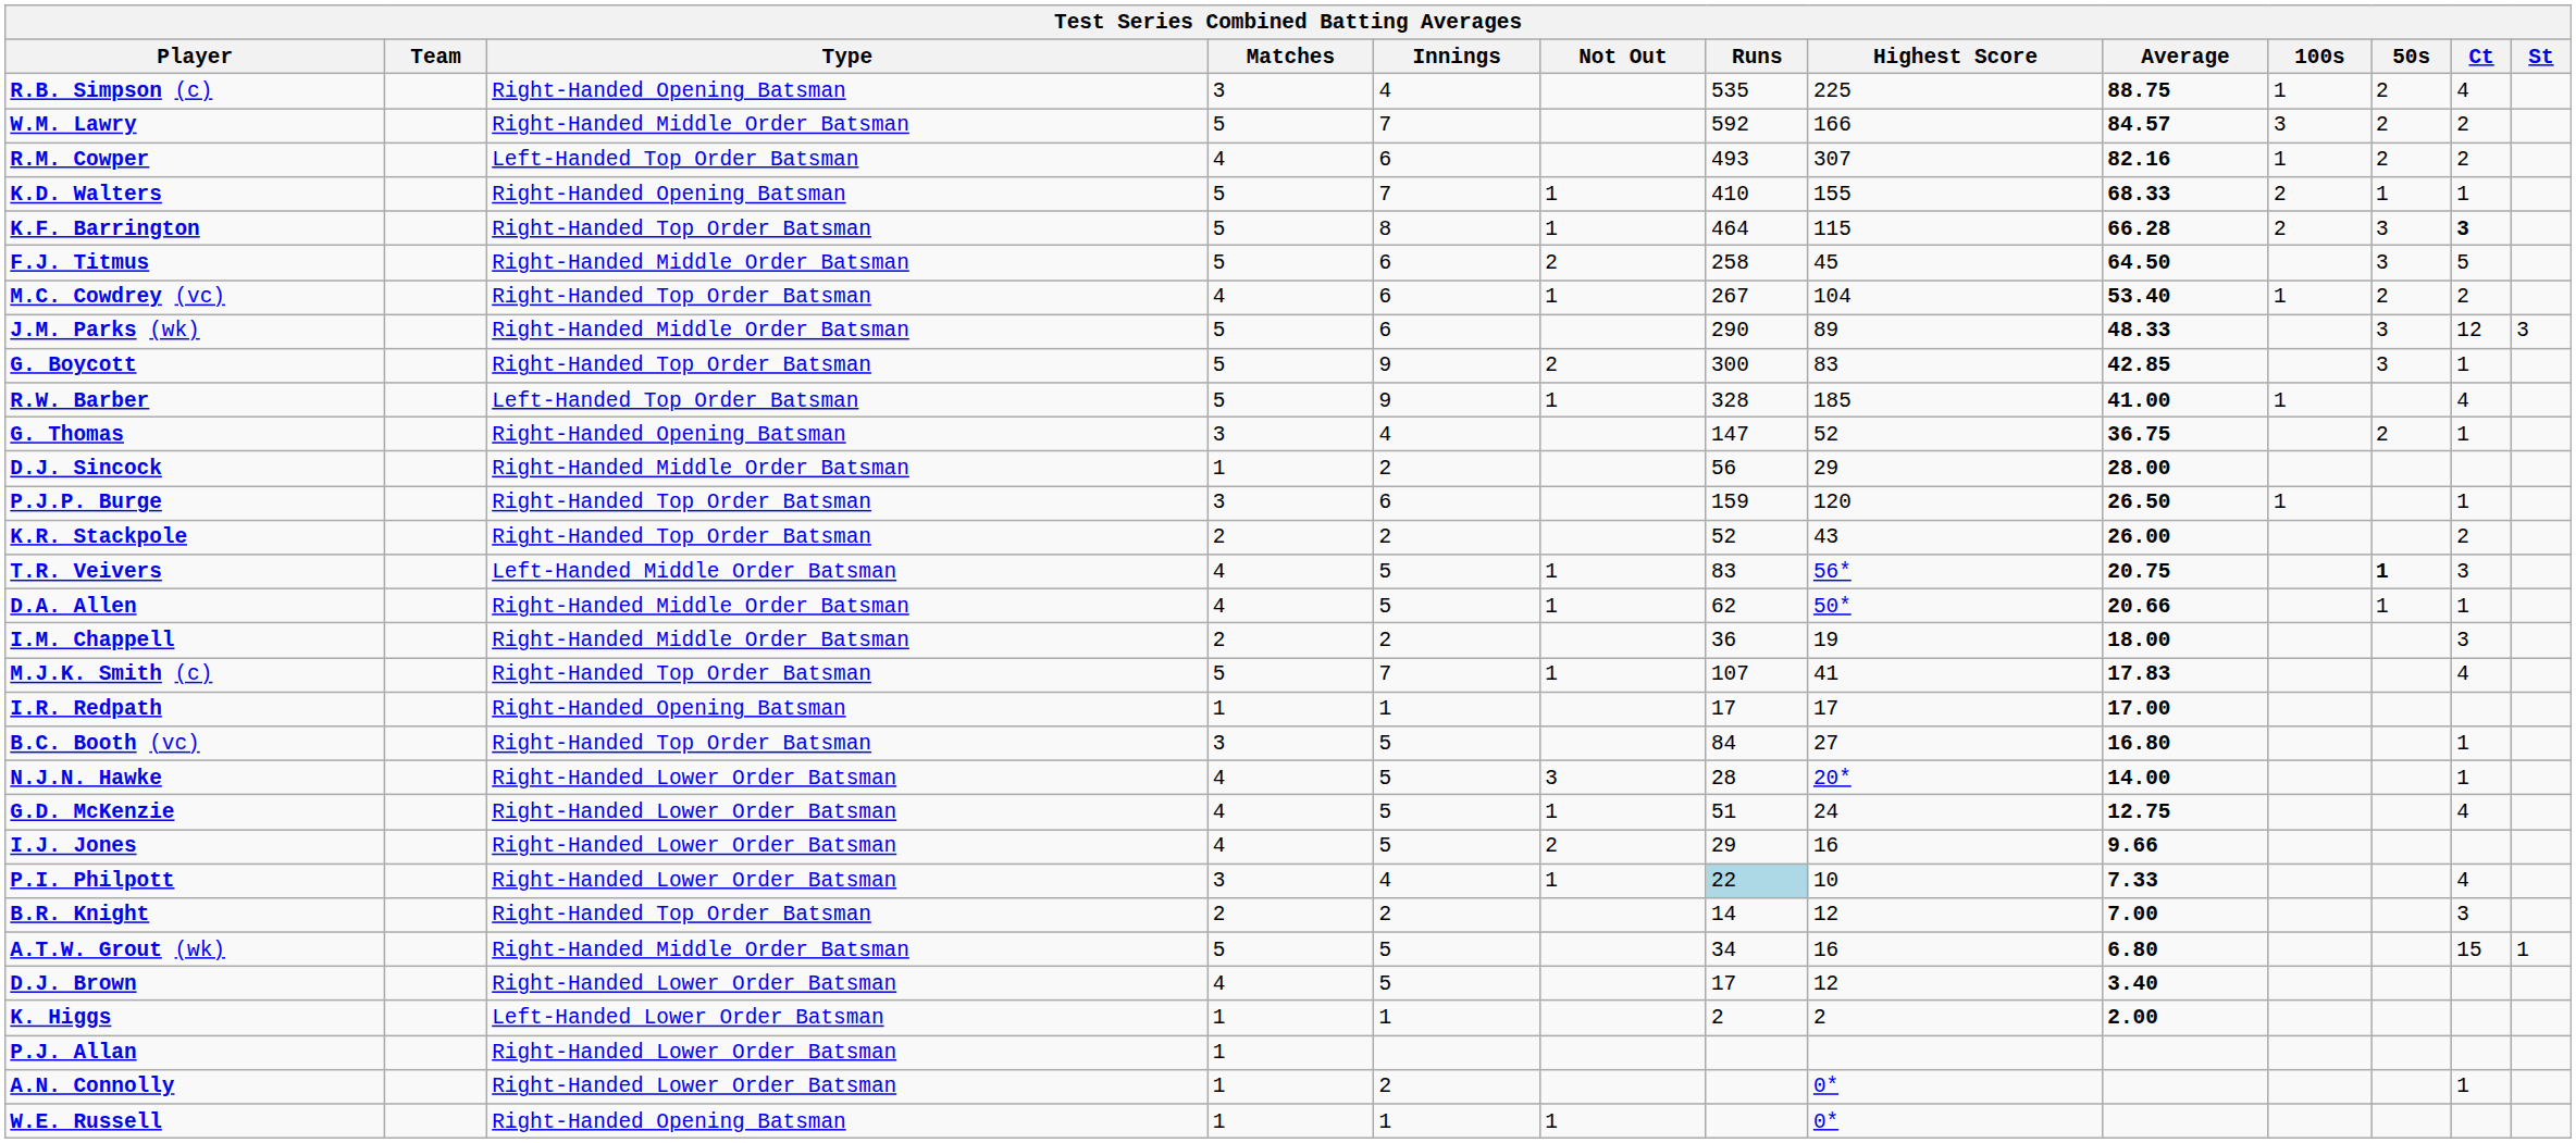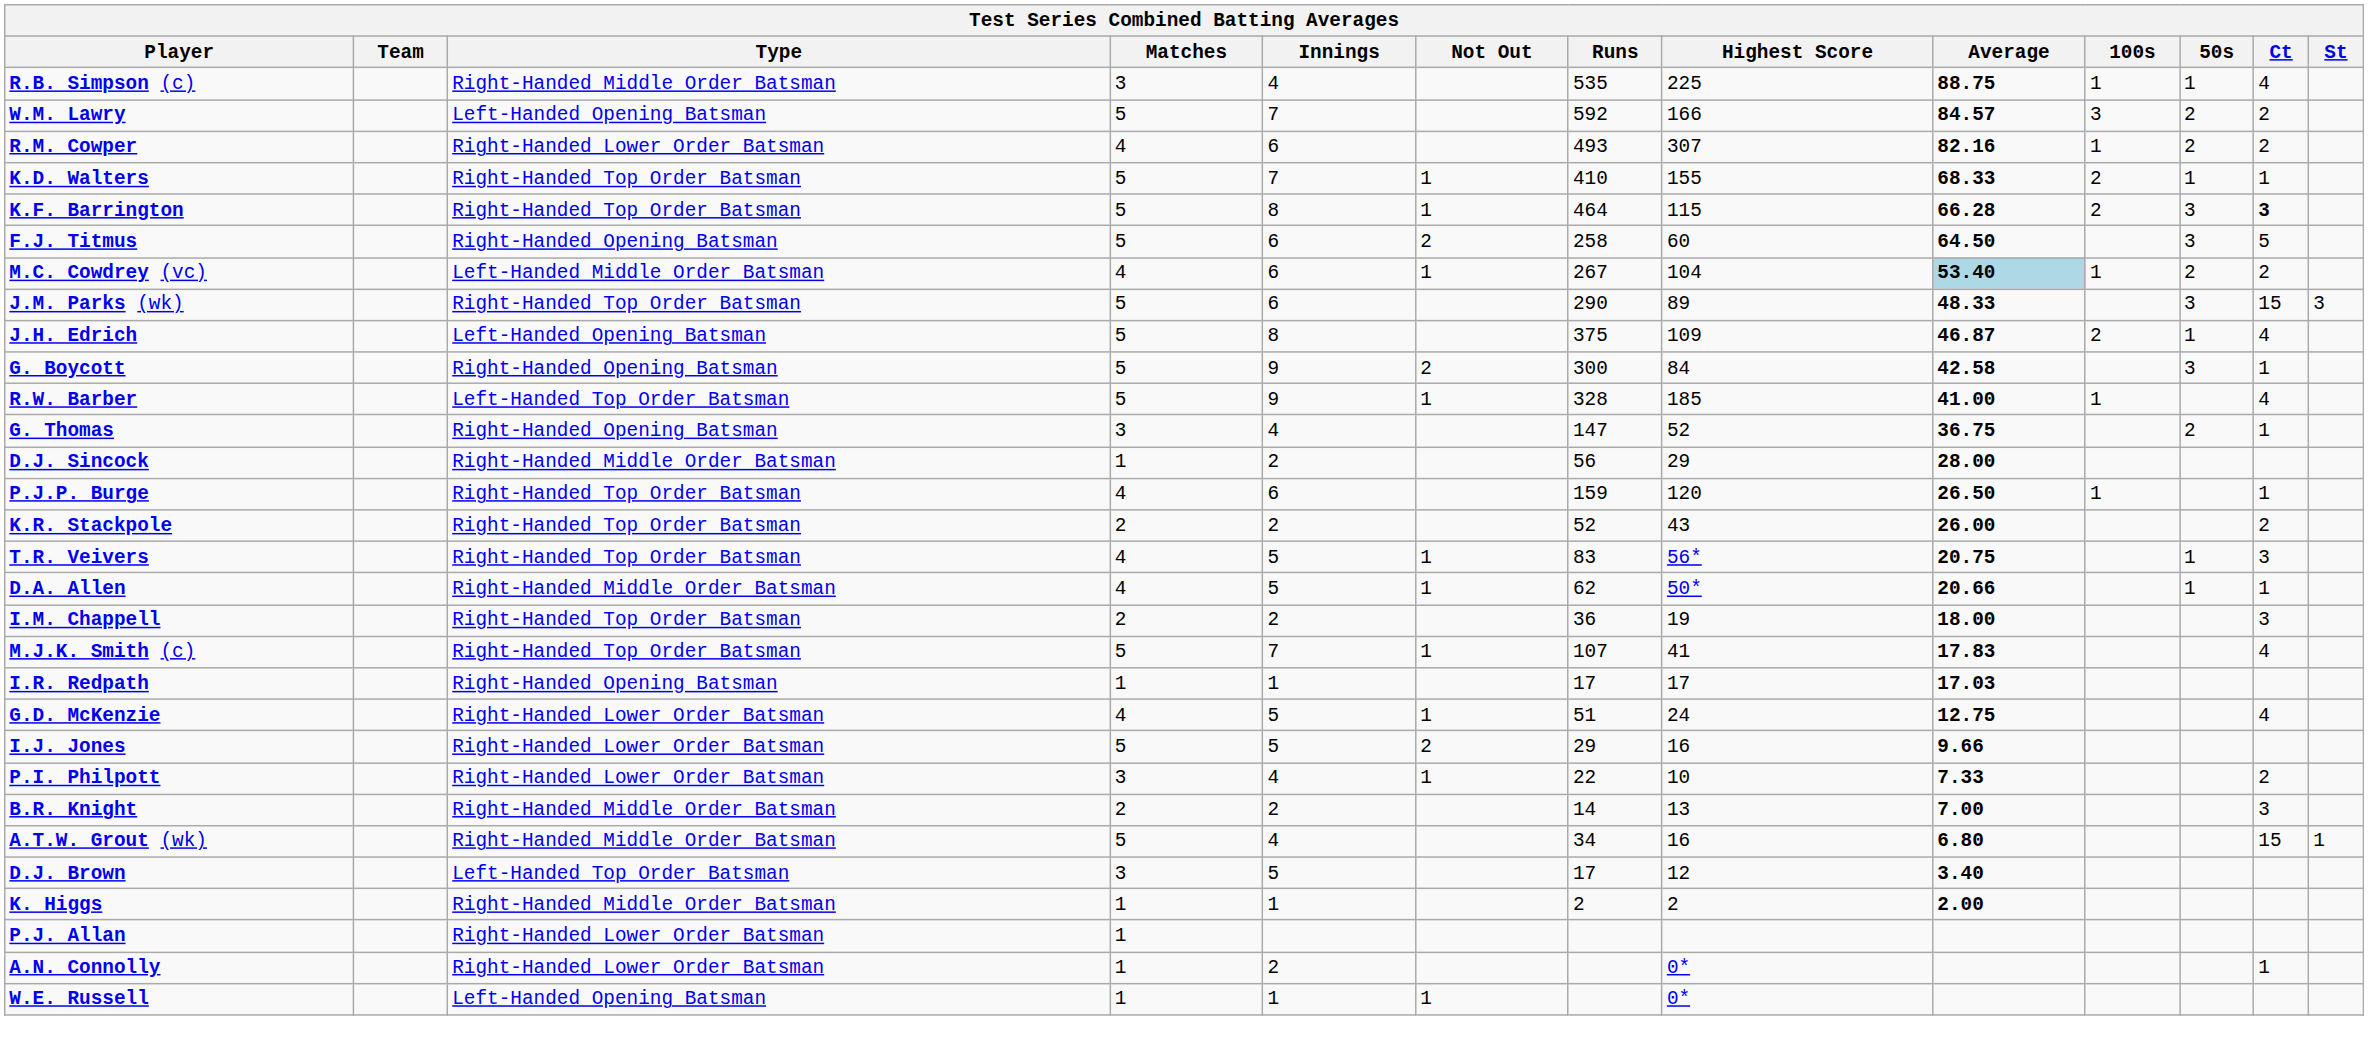 <table class="wikitable" style="width:100%;">
 <tr>
 <th colspan=13>Test Series Combined Batting Averages</th>
 </tr>
 <tr>
 <th>Player</th>
 <th>Team</th>
 <th>Type</th>
 <th>Matches</th>
 <th>Innings</th>
 <th>Not Out</th>
 <th>Runs</th>
 <th>Highest Score</th>
 <th>Average</th>
 <th>100s</th>
 <th>50s</th>
 <th><a href='#'>Ct</a></th>
 <th><a href='#'>St</a></th>
 </tr>
 <tr align=left>
 <td><strong><a href='#'>R.B. Simpson</a></strong> <a href='#'>(c)</a></td>
 <td></td>
-<td><a href='#'>Right-Handed Opening Batsman</a></td>
+<td><a href='#'>Right-Handed Middle Order Batsman</a></td>
 <td>3</td>
 <td>4</td>
 <td></td>
 <td>535</td>
 <td>225</td>
 <td><strong>88.75</strong></td>
 <td>1</td>
-<td>2</td>
+<td>1</td>
 <td>4</td>
 <td></td>
 </tr>
 <tr align=left>
 <td><strong><a href='#'>W.M. Lawry</a></strong></td>
 <td></td>
-<td><a href='#'>Right-Handed Middle Order Batsman</a></td>
+<td><a href='#'>Left-Handed Opening Batsman</a></td>
 <td>5</td>
 <td>7</td>
 <td></td>
 <td>592</td>
 <td>166</td>
 <td><strong>84.57</strong></td>
 <td>3</td>
 <td>2</td>
 <td>2</td>
 <td></td>
 </tr>
 <tr align=left>
 <td><strong><a href='#'>R.M. Cowper</a></strong></td>
 <td></td>
-<td><a href='#'>Left-Handed Top Order Batsman</a></td>
+<td><a href='#'>Right-Handed Lower Order Batsman</a></td>
 <td>4</td>
 <td>6</td>
 <td></td>
 <td>493</td>
 <td>307</td>
 <td><strong>82.16</strong></td>
 <td>1</td>
 <td>2</td>
 <td>2</td>
 <td></td>
 </tr>
 <tr align=left>
 <td><strong><a href='#'>K.D. Walters</a></strong></td>
 <td></td>
-<td><a href='#'>Right-Handed Opening Batsman</a></td>
+<td><a href='#'>Right-Handed Top Order Batsman</a></td>
 <td>5</td>
 <td>7</td>
 <td>1</td>
 <td>410</td>
 <td>155</td>
 <td><strong>68.33</strong></td>
 <td>2</td>
 <td>1</td>
 <td>1</td>
 <td></td>
 </tr>
 <tr align=left>
 <td><strong><a href='#'>K.F. Barrington</a></strong></td>
 <td></td>
 <td><a href='#'>Right-Handed Top Order Batsman</a></td>
 <td>5</td>
 <td>8</td>
 <td>1</td>
 <td>464</td>
 <td>115</td>
 <td><strong>66.28</strong></td>
 <td>2</td>
 <td>3</td>
 <td><strong>3</strong></td>
 <td></td>
 </tr>
 <tr align=left>
 <td><strong><a href='#'>F.J. Titmus</a></strong></td>
 <td></td>
-<td><a href='#'>Right-Handed Middle Order Batsman</a></td>
+<td><a href='#'>Right-Handed Opening Batsman</a></td>
 <td>5</td>
 <td>6</td>
 <td>2</td>
 <td>258</td>
-<td>45</td>
+<td>60</td>
 <td><strong>64.50</strong></td>
 <td></td>
 <td>3</td>
 <td>5</td>
 <td></td>
 </tr>
 <tr align=left>
 <td><strong><a href='#'>M.C. Cowdrey</a></strong> <a href='#'>(vc)</a></td>
 <td></td>
-<td><a href='#'>Right-Handed Top Order Batsman</a></td>
+<td><a href='#'>Left-Handed Middle Order Batsman</a></td>
 <td>4</td>
 <td>6</td>
 <td>1</td>
 <td>267</td>
 <td>104</td>
-<td><strong>53.40</strong></td>
+<td style="background: lightblue;"><strong>53.40</strong></td>
 <td>1</td>
 <td>2</td>
 <td>2</td>
 <td></td>
 </tr>
 <tr align=left>
 <td><strong><a href='#'>J.M. Parks</a></strong> <a href='#'>(wk)</a></td>
 <td></td>
-<td><a href='#'>Right-Handed Middle Order Batsman</a></td>
+<td><a href='#'>Right-Handed Top Order Batsman</a></td>
 <td>5</td>
 <td>6</td>
 <td></td>
 <td>290</td>
 <td>89</td>
 <td><strong>48.33</strong></td>
 <td></td>
 <td>3</td>
-<td>12</td>
+<td>15</td>
 <td>3</td>
+</tr>
+<tr align=left>
+<td><strong><a href='#'>J.H. Edrich</a></strong></td>
+<td></td>
+<td><a href='#'>Left-Handed Opening Batsman</a></td>
+<td>5</td>
+<td>8</td>
+<td></td>
+<td>375</td>
+<td>109</td>
+<td><strong>46.87</strong></td>
+<td>2</td>
+<td>1</td>
+<td>4</td>
+<td></td>
 </tr>
 <tr align=left>
 <td><strong><a href='#'>G. Boycott</a></strong></td>
 <td></td>
-<td><a href='#'>Right-Handed Top Order Batsman</a></td>
+<td><a href='#'>Right-Handed Opening Batsman</a></td>
 <td>5</td>
 <td>9</td>
 <td>2</td>
 <td>300</td>
-<td>83</td>
-<td><strong>42.85</strong></td>
+<td>84</td>
+<td><strong>42.58</strong></td>
 <td></td>
 <td>3</td>
 <td>1</td>
 <td></td>
 </tr>
 <tr align=left>
 <td><strong><a href='#'>R.W. Barber</a></strong></td>
 <td></td>
 <td><a href='#'>Left-Handed Top Order Batsman</a></td>
 <td>5</td>
 <td>9</td>
 <td>1</td>
 <td>328</td>
 <td>185</td>
 <td><strong>41.00</strong></td>
 <td>1</td>
 <td></td>
 <td>4</td>
 <td></td>
 </tr>
 <tr align=left>
 <td><strong><a href='#'>G. Thomas</a></strong></td>
 <td></td>
 <td><a href='#'>Right-Handed Opening Batsman</a></td>
 <td>3</td>
 <td>4</td>
 <td></td>
 <td>147</td>
 <td>52</td>
 <td><strong>36.75</strong></td>
 <td></td>
 <td>2</td>
 <td>1</td>
 <td></td>
 </tr>
 <tr align=left>
 <td><strong><a href='#'>D.J. Sincock</a></strong></td>
 <td></td>
 <td><a href='#'>Right-Handed Middle Order Batsman</a></td>
 <td>1</td>
 <td>2</td>
 <td></td>
 <td>56</td>
 <td>29</td>
 <td><strong>28.00</strong></td>
 <td></td>
 <td></td>
 <td></td>
 <td></td>
 </tr>
 <tr align=left>
 <td><strong><a href='#'>P.J.P. Burge</a></strong></td>
 <td></td>
 <td><a href='#'>Right-Handed Top Order Batsman</a></td>
-<td>3</td>
+<td>4</td>
 <td>6</td>
 <td></td>
 <td>159</td>
 <td>120</td>
 <td><strong>26.50</strong></td>
 <td>1</td>
 <td></td>
 <td>1</td>
 <td></td>
 </tr>
 <tr align=left>
 <td><strong><a href='#'>K.R. Stackpole</a></strong></td>
 <td></td>
 <td><a href='#'>Right-Handed Top Order Batsman</a></td>
 <td>2</td>
 <td>2</td>
 <td></td>
 <td>52</td>
 <td>43</td>
 <td><strong>26.00</strong></td>
 <td></td>
 <td></td>
 <td>2</td>
 <td></td>
 </tr>
 <tr align=left>
 <td><strong><a href='#'>T.R. Veivers</a></strong></td>
 <td></td>
-<td><a href='#'>Left-Handed Middle Order Batsman</a></td>
+<td><a href='#'>Right-Handed Top Order Batsman</a></td>
 <td>4</td>
 <td>5</td>
 <td>1</td>
 <td>83</td>
 <td><a href='#'>56*</a></td>
 <td><strong>20.75</strong></td>
 <td></td>
-<td><strong>1</strong></td>
+<td>1</td>
 <td>3</td>
 <td></td>
 </tr>
 <tr align=left>
 <td><strong><a href='#'>D.A. Allen</a></strong></td>
 <td></td>
 <td><a href='#'>Right-Handed Middle Order Batsman</a></td>
 <td>4</td>
 <td>5</td>
 <td>1</td>
 <td>62</td>
 <td><a href='#'>50*</a></td>
 <td><strong>20.66</strong></td>
 <td></td>
 <td>1</td>
 <td>1</td>
 <td></td>
 </tr>
 <tr align=left>
 <td><strong><a href='#'>I.M. Chappell</a></strong></td>
 <td></td>
-<td><a href='#'>Right-Handed Middle Order Batsman</a></td>
+<td><a href='#'>Right-Handed Top Order Batsman</a></td>
 <td>2</td>
 <td>2</td>
 <td></td>
 <td>36</td>
 <td>19</td>
 <td><strong>18.00</strong></td>
 <td></td>
 <td></td>
 <td>3</td>
 <td></td>
 </tr>
 <tr align=left>
 <td><strong><a href='#'>M.J.K. Smith</a></strong> <a href='#'>(c)</a></td>
 <td></td>
 <td><a href='#'>Right-Handed Top Order Batsman</a></td>
 <td>5</td>
 <td>7</td>
 <td>1</td>
 <td>107</td>
 <td>41</td>
 <td><strong>17.83</strong></td>
 <td></td>
 <td></td>
 <td>4</td>
 <td></td>
 </tr>
 <tr align=left>
 <td><strong><a href='#'>I.R. Redpath</a></strong></td>
 <td></td>
 <td><a href='#'>Right-Handed Opening Batsman</a></td>
 <td>1</td>
 <td>1</td>
 <td></td>
 <td>17</td>
 <td>17</td>
-<td><strong>17.00</strong></td>
+<td><strong>17.03</strong></td>
 <td></td>
 <td></td>
 <td></td>
-<td></td>
-</tr>
-<tr align=left>
-<td><strong><a href='#'>B.C. Booth</a></strong> <a href='#'>(vc)</a></td>
-<td></td>
-<td><a href='#'>Right-Handed Top Order Batsman</a></td>
-<td>3</td>
-<td>5</td>
-<td></td>
-<td>84</td>
-<td>27</td>
-<td><strong>16.80</strong></td>
-<td></td>
-<td></td>
-<td>1</td>
-<td></td>
-</tr>
-<tr align=left>
-<td><strong><a href='#'>N.J.N. Hawke</a></strong></td>
-<td></td>
-<td><a href='#'>Right-Handed Lower Order Batsman</a></td>
-<td>4</td>
-<td>5</td>
-<td>3</td>
-<td>28</td>
-<td><a href='#'>20*</a></td>
-<td><strong>14.00</strong></td>
-<td></td>
-<td></td>
-<td>1</td>
 <td></td>
 </tr>
 <tr align=left>
 <td><strong><a href='#'>G.D. McKenzie</a></strong></td>
 <td></td>
 <td><a href='#'>Right-Handed Lower Order Batsman</a></td>
 <td>4</td>
 <td>5</td>
 <td>1</td>
 <td>51</td>
 <td>24</td>
 <td><strong>12.75</strong></td>
 <td></td>
 <td></td>
 <td>4</td>
 <td></td>
 </tr>
 <tr align=left>
 <td><strong><a href='#'>I.J. Jones</a></strong></td>
 <td></td>
 <td><a href='#'>Right-Handed Lower Order Batsman</a></td>
-<td>4</td>
+<td>5</td>
 <td>5</td>
 <td>2</td>
 <td>29</td>
 <td>16</td>
 <td><strong>9.66</strong></td>
 <td></td>
 <td></td>
 <td></td>
 <td></td>
 </tr>
 <tr align=left>
 <td><strong><a href='#'>P.I. Philpott</a></strong></td>
 <td></td>
 <td><a href='#'>Right-Handed Lower Order Batsman</a></td>
 <td>3</td>
 <td>4</td>
 <td>1</td>
-<td style="background: lightblue;">22</td>
+<td>22</td>
 <td>10</td>
 <td><strong>7.33</strong></td>
 <td></td>
 <td></td>
-<td>4</td>
+<td>2</td>
 <td></td>
 </tr>
 <tr align=left>
 <td><strong><a href='#'>B.R. Knight</a></strong></td>
 <td></td>
-<td><a href='#'>Right-Handed Top Order Batsman</a></td>
+<td><a href='#'>Right-Handed Middle Order Batsman</a></td>
 <td>2</td>
 <td>2</td>
 <td></td>
 <td>14</td>
-<td>12</td>
+<td>13</td>
 <td><strong>7.00</strong></td>
 <td></td>
 <td></td>
 <td>3</td>
 <td></td>
 </tr>
 <tr align=left>
 <td><strong><a href='#'>A.T.W. Grout</a></strong> <a href='#'>(wk)</a></td>
 <td></td>
 <td><a href='#'>Right-Handed Middle Order Batsman</a></td>
 <td>5</td>
-<td>5</td>
+<td>4</td>
 <td></td>
 <td>34</td>
 <td>16</td>
 <td><strong>6.80</strong></td>
 <td></td>
 <td></td>
 <td>15</td>
 <td>1</td>
 </tr>
 <tr align=left>
 <td><strong><a href='#'>D.J. Brown</a></strong></td>
 <td></td>
-<td><a href='#'>Right-Handed Lower Order Batsman</a></td>
-<td>4</td>
+<td><a href='#'>Left-Handed Top Order Batsman</a></td>
+<td>3</td>
 <td>5</td>
 <td></td>
 <td>17</td>
 <td>12</td>
 <td><strong>3.40</strong></td>
 <td></td>
 <td></td>
 <td></td>
 <td></td>
 </tr>
 <tr align=left>
 <td><strong><a href='#'>K. Higgs</a></strong></td>
 <td></td>
-<td><a href='#'>Left-Handed Lower Order Batsman</a></td>
+<td><a href='#'>Right-Handed Middle Order Batsman</a></td>
 <td>1</td>
 <td>1</td>
 <td></td>
 <td>2</td>
 <td>2</td>
 <td><strong>2.00</strong></td>
 <td></td>
 <td></td>
 <td></td>
 <td></td>
 </tr>
 <tr align=left>
 <td><strong><a href='#'>P.J. Allan</a></strong></td>
 <td></td>
 <td><a href='#'>Right-Handed Lower Order Batsman</a></td>
 <td>1</td>
 <td></td>
 <td></td>
 <td></td>
 <td></td>
 <td></td>
 <td></td>
 <td></td>
 <td></td>
 <td></td>
 </tr>
 <tr align=left>
 <td><strong><a href='#'>A.N. Connolly</a></strong></td>
 <td></td>
 <td><a href='#'>Right-Handed Lower Order Batsman</a></td>
 <td>1</td>
 <td>2</td>
 <td></td>
 <td></td>
 <td><a href='#'>0*</a></td>
 <td></td>
 <td></td>
 <td></td>
 <td>1</td>
 <td></td>
 </tr>
 <tr align=left>
 <td><strong><a href='#'>W.E. Russell</a></strong></td>
 <td></td>
-<td><a href='#'>Right-Handed Opening Batsman</a></td>
+<td><a href='#'>Left-Handed Opening Batsman</a></td>
 <td>1</td>
 <td>1</td>
 <td>1</td>
 <td></td>
 <td><a href='#'>0*</a></td>
 <td></td>
 <td></td>
 <td></td>
 <td></td>
 <td></td>
 </tr>
 </table>
